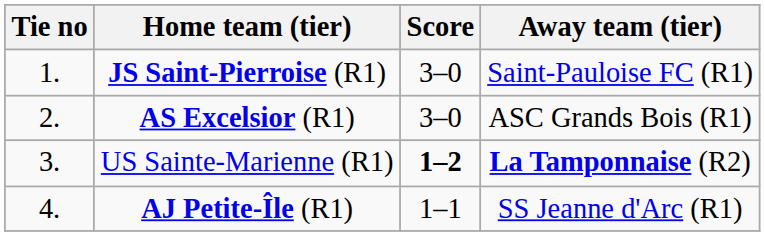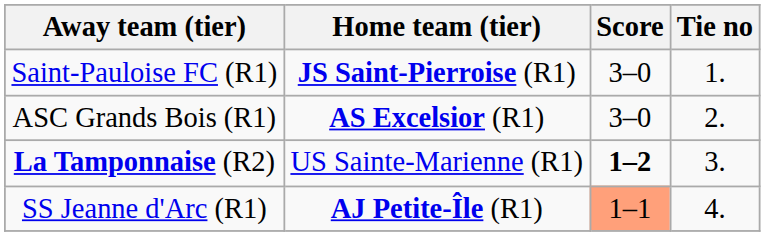 <table class="wikitable" style="text-align: center">
 <tr>
-<th>Tie no</th>
+<th>Away team (tier)</th>
 <th>Home team (tier)</th>
 <th>Score</th>
-<th>Away team (tier)</th>
+<th>Tie no</th>
 </tr>
 <tr>
-<td>1.</td>
+<td><a href='#'>Saint-Pauloise FC</a> (R1) </td>
 <td> <strong><a href='#'>JS Saint-Pierroise</a></strong> (R1)</td>
 <td>3–0</td>
-<td><a href='#'>Saint-Pauloise FC</a> (R1) </td>
+<td>1.</td>
 </tr>
 <tr>
-<td>2.</td>
+<td>ASC Grands Bois (R1) </td>
 <td> <strong><a href='#'>AS Excelsior</a></strong> (R1)</td>
 <td>3–0</td>
-<td>ASC Grands Bois (R1) </td>
+<td>2.</td>
 </tr>
 <tr>
-<td>3.</td>
+<td><strong><a href='#'>La Tamponnaise</a></strong> (R2) </td>
 <td> <a href='#'>US Sainte-Marienne</a> (R1)</td>
 <td><strong>1–2</strong></td>
-<td><strong><a href='#'>La Tamponnaise</a></strong> (R2) </td>
+<td>3.</td>
 </tr>
 <tr>
+<td><a href='#'>SS Jeanne d'Arc</a> (R1) </td>
+<td> <strong><a href='#'>AJ Petite-Île</a></strong> (R1)</td>
+<td style="background: lightsalmon;">1–1 </td>
 <td>4.</td>
-<td> <strong><a href='#'>AJ Petite-Île</a></strong> (R1)</td>
-<td>1–1 </td>
-<td><a href='#'>SS Jeanne d'Arc</a> (R1) </td>
 </tr>
 </table>
